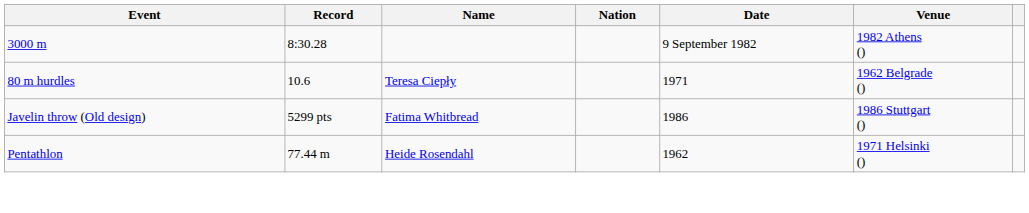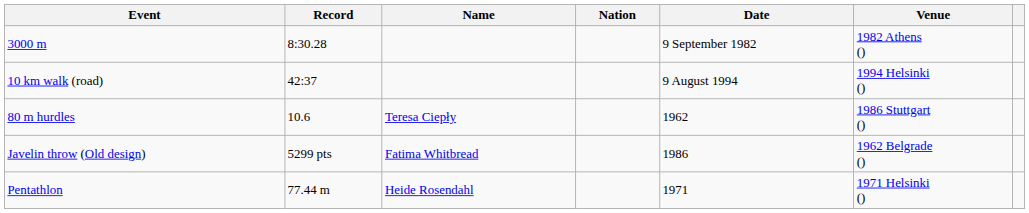 <table class="wikitable" style="font-size:95%; width: 95%;">
 <tr>
 <th>Event</th>
 <th>Record</th>
 <th>Name</th>
 <th>Nation</th>
 <th>Date</th>
 <th>Venue</th>
 <th></th>
 </tr>
 <tr>
 <td><a href='#'>3000 m</a></td>
 <td>8:30.28</td>
 <td></td>
 <td></td>
 <td>9 September 1982</td>
 <td><a href='#'>1982 Athens</a><br>()</td>
 <td></td>
 </tr>
 <tr>
+<td><a href='#'>10 km walk</a> (road)</td>
+<td>42:37</td>
+<td></td>
+<td></td>
+<td>9 August 1994</td>
+<td><a href='#'>1994 Helsinki</a><br>()</td>
+<td></td>
+</tr>
+<tr>
 <td><a href='#'>80 m hurdles</a></td>
 <td>10.6</td>
 <td><a href='#'>Teresa Ciepły</a></td>
 <td></td>
-<td>1971</td>
-<td><a href='#'>1962 Belgrade</a><br>()</td>
+<td>1962</td>
+<td><a href='#'>1986 Stuttgart</a><br>()</td>
 <td></td>
 </tr>
 <tr>
 <td><a href='#'>Javelin throw</a> (<a href='#'>Old design</a>)</td>
 <td>5299 pts</td>
 <td><a href='#'>Fatima Whitbread</a></td>
 <td></td>
 <td>1986</td>
-<td><a href='#'>1986 Stuttgart</a><br>()</td>
+<td><a href='#'>1962 Belgrade</a><br>()</td>
 <td></td>
 </tr>
 <tr>
 <td><a href='#'>Pentathlon</a></td>
 <td>77.44 m</td>
 <td><a href='#'>Heide Rosendahl</a></td>
 <td></td>
-<td>1962</td>
+<td>1971</td>
 <td><a href='#'>1971 Helsinki</a><br>()</td>
 <td></td>
 </tr>
 </table>
